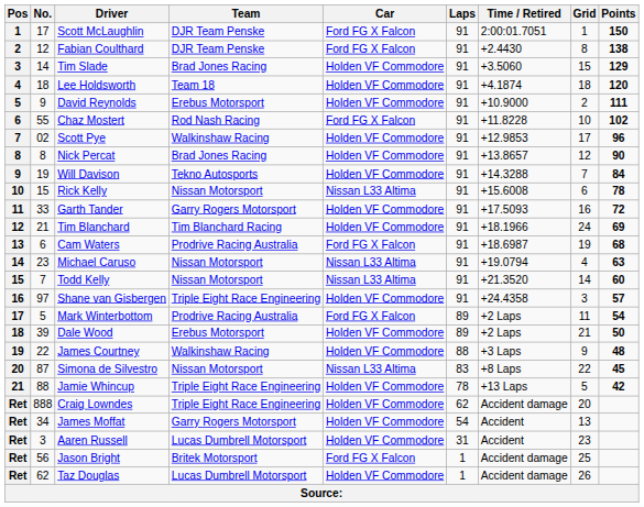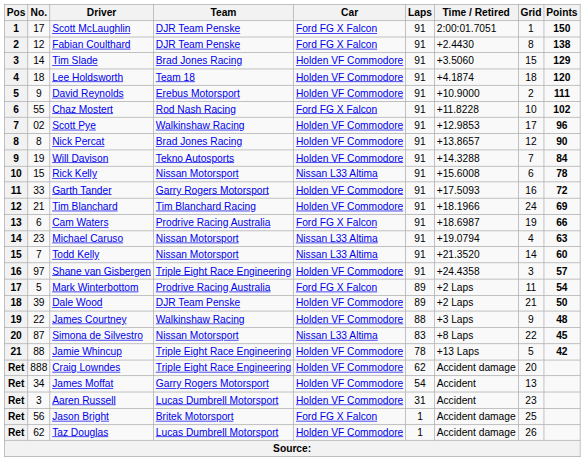 <table class="wikitable" style="font-size:90%;">
 <tr>
 <th>Pos</th>
 <th>No.</th>
 <th>Driver</th>
 <th>Team</th>
 <th>Car</th>
 <th>Laps</th>
 <th>Time / Retired</th>
 <th>Grid</th>
 <th>Points</th>
 </tr>
 <tr>
 <th>1</th>
 <td align="center">17</td>
 <td> <a href='#'>Scott McLaughlin</a></td>
 <td><a href='#'>DJR Team Penske</a></td>
 <td><a href='#'>Ford FG X Falcon</a></td>
 <td align="center">91</td>
 <td>2:00:01.7051</td>
 <td align="center">1</td>
 <td align="center"><strong>150</strong></td>
 </tr>
 <tr>
 <th>2</th>
 <td align="center">12</td>
 <td> <a href='#'>Fabian Coulthard</a></td>
 <td><a href='#'>DJR Team Penske</a></td>
 <td><a href='#'>Ford FG X Falcon</a></td>
 <td align="center">91</td>
 <td>+2.4430</td>
 <td align="center">8</td>
 <td align="center"><strong>138</strong></td>
 </tr>
 <tr>
 <th>3</th>
 <td align="center">14</td>
 <td> <a href='#'>Tim Slade</a></td>
 <td><a href='#'>Brad Jones Racing</a></td>
 <td><a href='#'>Holden VF Commodore</a></td>
 <td align="center">91</td>
 <td>+3.5060</td>
 <td align="center">15</td>
 <td align="center"><strong>129</strong></td>
 </tr>
 <tr>
 <th>4</th>
 <td align="center">18</td>
 <td> <a href='#'>Lee Holdsworth</a></td>
 <td><a href='#'>Team 18</a></td>
 <td><a href='#'>Holden VF Commodore</a></td>
 <td align="center">91</td>
 <td>+4.1874</td>
 <td align="center">18</td>
 <td align="center"><strong>120</strong></td>
 </tr>
 <tr>
 <th>5</th>
 <td align="center">9</td>
 <td> <a href='#'>David Reynolds</a></td>
 <td><a href='#'>Erebus Motorsport</a></td>
 <td><a href='#'>Holden VF Commodore</a></td>
 <td align="center">91</td>
 <td>+10.9000</td>
 <td align="center">2</td>
 <td align="center"><strong>111</strong></td>
 </tr>
 <tr>
 <th>6</th>
 <td align="center">55</td>
 <td> <a href='#'>Chaz Mostert</a></td>
 <td><a href='#'>Rod Nash Racing</a></td>
 <td><a href='#'>Ford FG X Falcon</a></td>
 <td align="center">91</td>
 <td>+11.8228</td>
 <td align="center">10</td>
 <td align="center"><strong>102</strong></td>
 </tr>
 <tr>
 <th>7</th>
 <td align="center">02</td>
 <td> <a href='#'>Scott Pye</a></td>
 <td><a href='#'>Walkinshaw Racing</a></td>
 <td><a href='#'>Holden VF Commodore</a></td>
 <td align="center">91</td>
 <td>+12.9853</td>
 <td align="center">17</td>
 <td align="center"><strong>96</strong></td>
 </tr>
 <tr>
 <th>8</th>
 <td align="center">8</td>
 <td> <a href='#'>Nick Percat</a></td>
 <td><a href='#'>Brad Jones Racing</a></td>
 <td><a href='#'>Holden VF Commodore</a></td>
 <td align="center">91</td>
 <td>+13.8657</td>
 <td align="center">12</td>
 <td align="center"><strong>90</strong></td>
 </tr>
 <tr>
 <th>9</th>
 <td align="center">19</td>
 <td> <a href='#'>Will Davison</a></td>
 <td><a href='#'>Tekno Autosports</a></td>
 <td><a href='#'>Holden VF Commodore</a></td>
 <td align="center">91</td>
 <td>+14.3288</td>
 <td align="center">7</td>
 <td align="center"><strong>84</strong></td>
 </tr>
 <tr>
 <th>10</th>
 <td align="center">15</td>
 <td> <a href='#'>Rick Kelly</a></td>
 <td><a href='#'>Nissan Motorsport</a></td>
 <td><a href='#'>Nissan L33 Altima</a></td>
 <td align="center">91</td>
 <td>+15.6008</td>
 <td align="center">6</td>
 <td align="center"><strong>78</strong></td>
 </tr>
 <tr>
 <th>11</th>
 <td align="center">33</td>
 <td> <a href='#'>Garth Tander</a></td>
 <td><a href='#'>Garry Rogers Motorsport</a></td>
 <td><a href='#'>Holden VF Commodore</a></td>
 <td align="center">91</td>
 <td>+17.5093</td>
 <td align="center">16</td>
 <td align="center"><strong>72</strong></td>
 </tr>
 <tr>
 <th>12</th>
 <td align="center">21</td>
 <td> <a href='#'>Tim Blanchard</a></td>
 <td><a href='#'>Tim Blanchard Racing</a></td>
 <td><a href='#'>Holden VF Commodore</a></td>
 <td align="center">91</td>
 <td>+18.1966</td>
 <td align="center">24</td>
 <td align="center"><strong>69</strong></td>
 </tr>
 <tr>
 <th>13</th>
 <td align="center">6</td>
 <td> <a href='#'>Cam Waters</a></td>
 <td><a href='#'>Prodrive Racing Australia</a></td>
 <td><a href='#'>Ford FG X Falcon</a></td>
 <td align="center">91</td>
 <td>+18.6987</td>
 <td align="center">19</td>
-<td align="center"><strong>68</strong></td>
+<td align="center"><strong>66</strong></td>
 </tr>
 <tr>
 <th>14</th>
 <td align="center">23</td>
 <td> <a href='#'>Michael Caruso</a></td>
 <td><a href='#'>Nissan Motorsport</a></td>
 <td><a href='#'>Nissan L33 Altima</a></td>
 <td align="center">91</td>
 <td>+19.0794</td>
 <td align="center">4</td>
 <td align="center"><strong>63</strong></td>
 </tr>
 <tr>
 <th>15</th>
 <td align="center">7</td>
 <td> <a href='#'>Todd Kelly</a></td>
 <td><a href='#'>Nissan Motorsport</a></td>
 <td><a href='#'>Nissan L33 Altima</a></td>
 <td align="center">91</td>
 <td>+21.3520</td>
 <td align="center">14</td>
 <td align="center"><strong>60</strong></td>
 </tr>
 <tr>
 <th>16</th>
 <td align="center">97</td>
 <td> <a href='#'>Shane van Gisbergen</a></td>
 <td><a href='#'>Triple Eight Race Engineering</a></td>
 <td><a href='#'>Holden VF Commodore</a></td>
 <td align="center">91</td>
 <td>+24.4358</td>
 <td align="center">3</td>
 <td align="center"><strong>57</strong></td>
 </tr>
 <tr>
 <th>17</th>
 <td align="center">5</td>
 <td> <a href='#'>Mark Winterbottom</a></td>
 <td><a href='#'>Prodrive Racing Australia</a></td>
 <td><a href='#'>Ford FG X Falcon</a></td>
 <td align="center">89</td>
 <td>+2 Laps</td>
 <td align="center">11</td>
 <td align="center"><strong>54</strong></td>
 </tr>
 <tr>
 <th>18</th>
 <td align="center">39</td>
 <td> <a href='#'>Dale Wood</a></td>
-<td><a href='#'>Erebus Motorsport</a></td>
+<td><a href='#'>DJR Team Penske</a></td>
 <td><a href='#'>Holden VF Commodore</a></td>
 <td align="center">89</td>
 <td>+2 Laps</td>
 <td align="center">21</td>
 <td align="center"><strong>50</strong></td>
 </tr>
 <tr>
 <th>19</th>
 <td align="center">22</td>
 <td> <a href='#'>James Courtney</a></td>
 <td><a href='#'>Walkinshaw Racing</a></td>
 <td><a href='#'>Holden VF Commodore</a></td>
 <td align="center">88</td>
 <td>+3 Laps</td>
 <td align="center">9</td>
 <td align="center"><strong>48</strong></td>
 </tr>
 <tr>
 <th>20</th>
 <td align="center">87</td>
 <td> <a href='#'>Simona de Silvestro</a></td>
 <td><a href='#'>Nissan Motorsport</a></td>
 <td><a href='#'>Nissan L33 Altima</a></td>
 <td align="center">83</td>
 <td>+8 Laps</td>
 <td align="center">22</td>
 <td align="center"><strong>45</strong></td>
 </tr>
 <tr>
 <th>21</th>
 <td align="center">88</td>
 <td> <a href='#'>Jamie Whincup</a></td>
 <td><a href='#'>Triple Eight Race Engineering</a></td>
 <td><a href='#'>Holden VF Commodore</a></td>
 <td align="center">78</td>
 <td>+13 Laps</td>
 <td align="center">5</td>
 <td align="center"><strong>42</strong></td>
 </tr>
 <tr>
 <th>Ret</th>
 <td align="center">888</td>
 <td> <a href='#'>Craig Lowndes</a></td>
 <td><a href='#'>Triple Eight Race Engineering</a></td>
 <td><a href='#'>Holden VF Commodore</a></td>
 <td align="center">62</td>
 <td>Accident damage</td>
 <td align="center">20</td>
 <td align="center"></td>
 </tr>
 <tr>
 <th>Ret</th>
 <td align="center">34</td>
 <td> <a href='#'>James Moffat</a></td>
 <td><a href='#'>Garry Rogers Motorsport</a></td>
 <td><a href='#'>Holden VF Commodore</a></td>
 <td align="center">54</td>
 <td>Accident</td>
 <td align="center">13</td>
 <td align="center"></td>
 </tr>
 <tr>
 <th>Ret</th>
 <td align="center">3</td>
 <td> <a href='#'>Aaren Russell</a></td>
 <td><a href='#'>Lucas Dumbrell Motorsport</a></td>
 <td><a href='#'>Holden VF Commodore</a></td>
 <td align="center">31</td>
 <td>Accident</td>
 <td align="center">23</td>
 <td align="center"></td>
 </tr>
 <tr>
 <th>Ret</th>
 <td align="center">56</td>
 <td> <a href='#'>Jason Bright</a></td>
 <td><a href='#'>Britek Motorsport</a></td>
 <td><a href='#'>Ford FG X Falcon</a></td>
 <td align="center">1</td>
 <td>Accident damage</td>
 <td align="center">25</td>
 <td align="center"></td>
 </tr>
 <tr>
 <th>Ret</th>
 <td align="center">62</td>
 <td> <a href='#'>Taz Douglas</a></td>
 <td><a href='#'>Lucas Dumbrell Motorsport</a></td>
 <td><a href='#'>Holden VF Commodore</a></td>
 <td align="center">1</td>
 <td>Accident damage</td>
 <td align="center">26</td>
 <td align="center"></td>
 </tr>
 <tr>
 <th colspan="9">Source:</th>
 </tr>
 </table>
